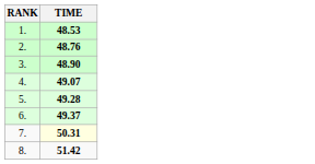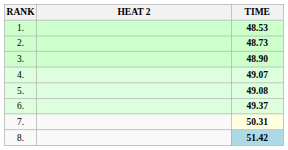 <table class="wikitable" style="border-collapse: collapse; font-size: 90%;">
 <tr>
 <th>RANK</th>
+<th style="width: 20em">HEAT 2</th>
 <th style="width: 5em">TIME</th>
 </tr>
 <tr style="background:#ccffcc;">
 <td align="center">1.</td>
+<td></td>
 <td align="center"><strong>48.53</strong></td>
 </tr>
 <tr style="background:#ccffcc;">
 <td align="center">2.</td>
-<td align="center"><strong>48.76</strong></td>
+<td></td>
+<td align="center"><strong>48.73</strong></td>
 </tr>
 <tr style="background:#ccffcc;">
 <td align="center">3.</td>
+<td></td>
 <td align="center"><strong>48.90</strong></td>
 </tr>
 <tr style="background:#ddffdd;">
 <td align="center">4.</td>
+<td></td>
 <td align="center"><strong>49.07</strong></td>
 </tr>
 <tr style="background:#ddffdd;">
 <td align="center">5.</td>
-<td align="center"><strong>49.28</strong></td>
+<td></td>
+<td align="center"><strong>49.08</strong></td>
 </tr>
 <tr style="background:#ddffdd;">
 <td align="center">6.</td>
+<td></td>
 <td align="center"><strong>49.37</strong></td>
 </tr>
 <tr>
 <td align="center">7.</td>
+<td></td>
 <td align="center" style="background: lightyellow;"><strong>50.31</strong></td>
 </tr>
 <tr>
 <td align="center">8.</td>
-<td align="center"><strong>51.42</strong></td>
+<td></td>
+<td align="center" style="background: lightblue;"><strong>51.42</strong></td>
 </tr>
 </table>
